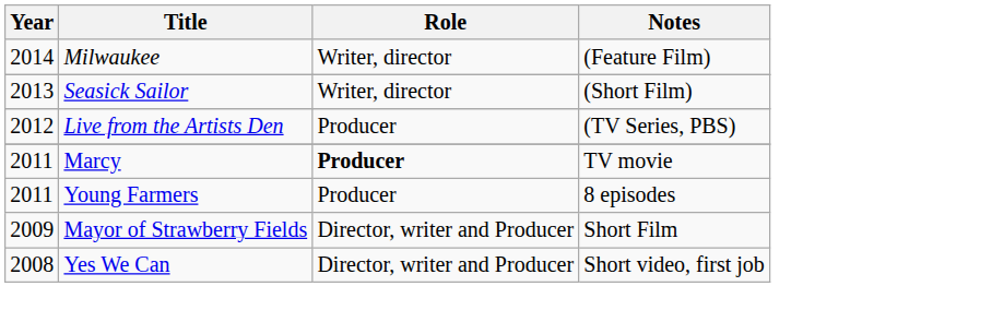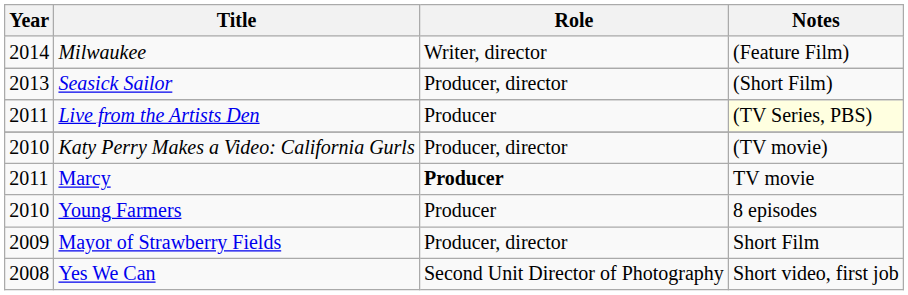 <table class="wikitable sortable">
 <tr>
 <th>Year</th>
 <th>Title</th>
 <th>Role</th>
 <th class="unsortable">Notes</th>
 </tr>
 <tr>
 <td>2014</td>
 <td><em>Milwaukee</em></td>
 <td>Writer, director</td>
 <td>(Feature Film)</td>
 </tr>
 <tr>
 </tr>
 <tr>
 <td>2013</td>
 <td><em><a href='#'>Seasick Sailor</a></em></td>
-<td>Writer, director</td>
+<td>Producer, director</td>
 <td>(Short Film)</td>
 </tr>
 <tr>
 </tr>
 <tr>
-<td>2012</td>
+<td>2011</td>
 <td><em><a href='#'>Live from the Artists Den</a></em></td>
 <td>Producer</td>
-<td>(TV Series, PBS)</td>
+<td style="background: lightyellow;">(TV Series, PBS)</td>
 </tr>
 <tr>
+</tr>
+<tr>
+<td>2010</td>
+<td><em>Katy Perry Makes a Video: California Gurls</em></td>
+<td>Producer, director</td>
+<td>(TV movie)</td>
 </tr>
 <tr>
 <td>2011</td>
 <td><a href='#'>Marcy</a></td>
 <td><strong>Producer</strong></td>
 <td>TV movie</td>
 </tr>
 <tr>
-<td>2011</td>
+<td>2010</td>
 <td><a href='#'>Young Farmers</a></td>
 <td>Producer</td>
 <td>8 episodes</td>
 </tr>
 <tr>
 <td>2009</td>
 <td><a href='#'>Mayor of Strawberry Fields</a></td>
-<td>Director, writer and Producer</td>
+<td>Producer, director</td>
 <td>Short Film</td>
 </tr>
 <tr>
 <td>2008</td>
 <td><a href='#'>Yes We Can</a></td>
-<td>Director, writer and Producer</td>
+<td>Second Unit Director of Photography</td>
 <td>Short video, first job</td>
 </tr>
 </table>
